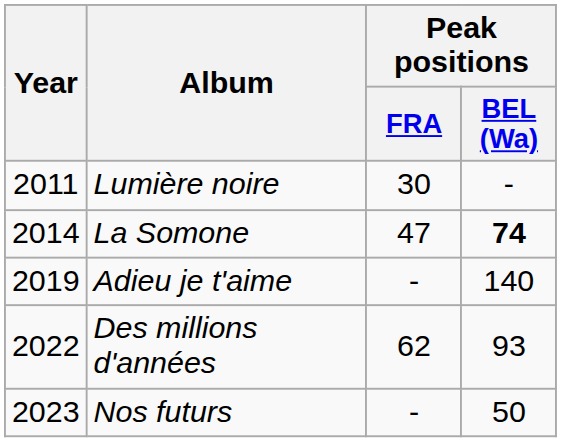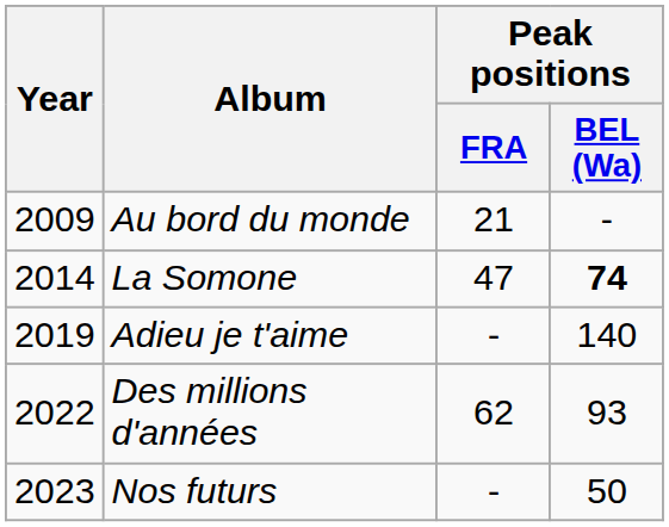 <table class="wikitable">
 <tr>
 <th align="center" rowspan="2" width="10">Year</th>
 <th align="center" rowspan="2" width="140">Album</th>
 <th align="center" colspan="2" width="20">Peak positions</th>
 </tr>
 <tr>
 <th scope="col" style="width:3em;font-size:90%;"><a href='#'>FRA</a><br></th>
 <th scope="col" style="width:3em;font-size:90%;"><a href='#'>BEL <br>(Wa)</a><br></th>
 </tr>
 <tr>
-<td style="text-align:center;">2011</td>
-<td><em>Lumière noire</em></td>
-<td style="text-align:center;">30</td>
+<td style="text-align:center;">2009</td>
+<td><em>Au bord du monde</em></td>
+<td style="text-align:center;">21</td>
 <td style="text-align:center;">-</td>
 </tr>
 <tr>
 <td style="text-align:center;">2014</td>
 <td><em>La Somone</em></td>
 <td style="text-align:center;">47</td>
 <td style="text-align:center;"><strong>74</strong></td>
 </tr>
 <tr>
 <td style="text-align:center;">2019</td>
 <td><em>Adieu je t'aime</em></td>
 <td style="text-align:center;">-</td>
 <td style="text-align:center;">140</td>
 </tr>
 <tr>
 <td style="text-align:center;">2022</td>
 <td><em>Des millions d'années</em></td>
 <td style="text-align:center;">62</td>
 <td style="text-align:center;">93</td>
 </tr>
 <tr>
 <td style="text-align:center;">2023</td>
 <td><em>Nos futurs</em></td>
 <td style="text-align:center;">-</td>
 <td style="text-align:center;">50</td>
 </tr>
 </table>
